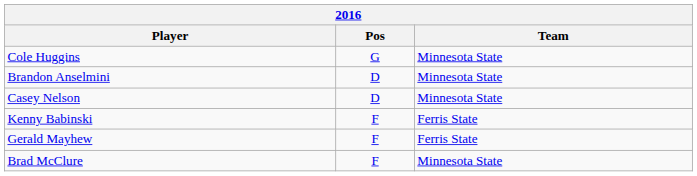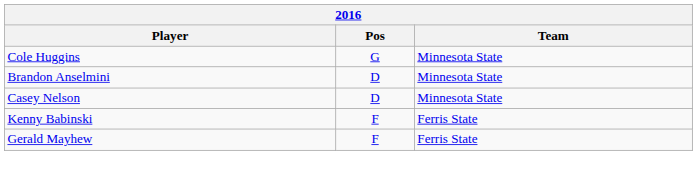 <table class="wikitable" width=95%>
 <tr>
 <th colspan=3><a href='#'>2016</a></th>
 </tr>
 <tr>
 <th>Player</th>
 <th>Pos</th>
 <th>Team</th>
 </tr>
 <tr>
 <td><a href='#'>Cole Huggins</a></td>
 <td align=center><a href='#'>G</a></td>
 <td><a href='#'>Minnesota State</a></td>
 </tr>
 <tr>
 <td><a href='#'>Brandon Anselmini</a></td>
 <td align=center><a href='#'>D</a></td>
 <td><a href='#'>Minnesota State</a></td>
 </tr>
 <tr>
 <td><a href='#'>Casey Nelson</a></td>
 <td align=center><a href='#'>D</a></td>
 <td><a href='#'>Minnesota State</a></td>
 </tr>
 <tr>
 <td><a href='#'>Kenny Babinski</a></td>
 <td align=center><a href='#'>F</a></td>
 <td><a href='#'>Ferris State</a></td>
 </tr>
 <tr>
 <td><a href='#'>Gerald Mayhew</a></td>
 <td align=center><a href='#'>F</a></td>
 <td><a href='#'>Ferris State</a></td>
 </tr>
-<tr>
-<td><a href='#'>Brad McClure</a></td>
-<td align=center><a href='#'>F</a></td>
-<td><a href='#'>Minnesota State</a></td>
-</tr>
 </table>
